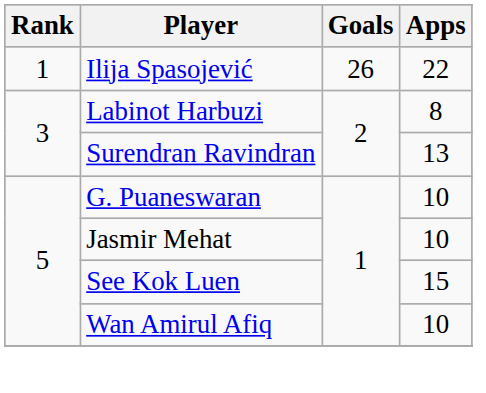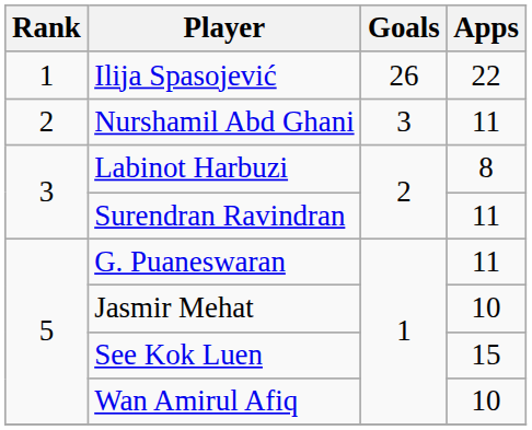 <table class="wikitable" style="text-align:center">
 <tr>
 <th>Rank</th>
 <th>Player</th>
 <th>Goals</th>
 <th>Apps</th>
 </tr>
 <tr>
 <td>1</td>
 <td align="left"><a href='#'>Ilija Spasojević</a></td>
 <td>26</td>
 <td>22</td>
 </tr>
 <tr>
+<td>2</td>
+<td align="left"><a href='#'>Nurshamil Abd Ghani</a></td>
+<td>3</td>
+<td>11</td>
+</tr>
+<tr>
 <td rowspan=2>3</td>
 <td align="left"><a href='#'>Labinot Harbuzi</a></td>
 <td rowspan=2>2</td>
 <td>8</td>
 </tr>
 <tr>
 <td align="left"><a href='#'>Surendran Ravindran</a></td>
-<td>13</td>
+<td>11</td>
 </tr>
 <tr>
 <td rowspan=4>5</td>
 <td align="left"><a href='#'>G. Puaneswaran</a></td>
 <td rowspan=4>1</td>
-<td>10</td>
+<td>11</td>
 </tr>
 <tr>
 <td align="left">Jasmir Mehat</td>
 <td>10</td>
 </tr>
 <tr>
 <td align="left"><a href='#'>See Kok Luen</a></td>
 <td>15</td>
 </tr>
 <tr>
 <td align="left"><a href='#'>Wan Amirul Afiq</a></td>
 <td>10</td>
 </tr>
 <tr>
 </tr>
 </table>
